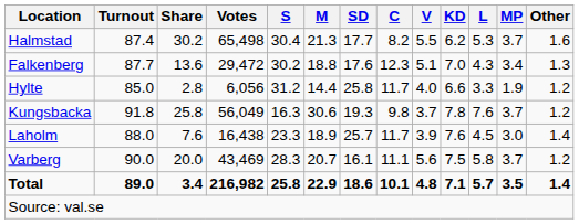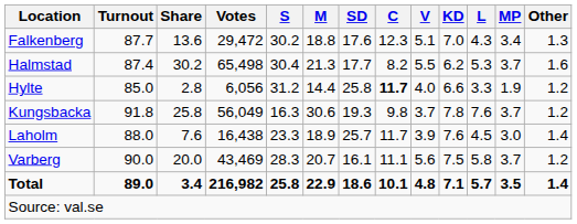 <table class="wikitable sortable" style=text-align:right>
 <tr>
 <th>Location</th>
 <th>Turnout</th>
 <th>Share</th>
 <th>Votes</th>
 <th><a href='#'>S</a></th>
 <th><a href='#'>M</a></th>
 <th><a href='#'>SD</a></th>
 <th><a href='#'>C</a></th>
 <th><a href='#'>V</a></th>
 <th><a href='#'>KD</a></th>
 <th><a href='#'>L</a></th>
 <th><a href='#'>MP</a></th>
 <th>Other</th>
 </tr>
 <tr>
+<td align=left><a href='#'>Falkenberg</a></td>
+<td>87.7</td>
+<td>13.6</td>
+<td>29,472</td>
+<td>30.2</td>
+<td>18.8</td>
+<td>17.6</td>
+<td>12.3</td>
+<td>5.1</td>
+<td>7.0</td>
+<td>4.3</td>
+<td>3.4</td>
+<td>1.3</td>
+</tr>
+<tr>
 <td align=left><a href='#'>Halmstad</a></td>
 <td>87.4</td>
 <td>30.2</td>
 <td>65,498</td>
 <td>30.4</td>
 <td>21.3</td>
 <td>17.7</td>
 <td>8.2</td>
 <td>5.5</td>
 <td>6.2</td>
 <td>5.3</td>
 <td>3.7</td>
 <td>1.6</td>
 </tr>
 <tr>
-<td align=left><a href='#'>Falkenberg</a></td>
-<td>87.7</td>
-<td>13.6</td>
-<td>29,472</td>
-<td>30.2</td>
-<td>18.8</td>
-<td>17.6</td>
-<td>12.3</td>
-<td>5.1</td>
-<td>7.0</td>
-<td>4.3</td>
-<td>3.4</td>
-<td>1.3</td>
-</tr>
-<tr>
 <td align=left><a href='#'>Hylte</a></td>
 <td>85.0</td>
 <td>2.8</td>
 <td>6,056</td>
 <td>31.2</td>
 <td>14.4</td>
 <td>25.8</td>
-<td>11.7</td>
+<td><strong>11.7</strong></td>
 <td>4.0</td>
 <td>6.6</td>
 <td>3.3</td>
 <td>1.9</td>
 <td>1.2</td>
 </tr>
 <tr>
 <td align=left><a href='#'>Kungsbacka</a></td>
 <td>91.8</td>
 <td>25.8</td>
 <td>56,049</td>
 <td>16.3</td>
 <td>30.6</td>
 <td>19.3</td>
 <td>9.8</td>
 <td>3.7</td>
 <td>7.8</td>
 <td>7.6</td>
 <td>3.7</td>
 <td>1.2</td>
 </tr>
 <tr>
 <td align=left><a href='#'>Laholm</a></td>
 <td>88.0</td>
 <td>7.6</td>
 <td>16,438</td>
 <td>23.3</td>
 <td>18.9</td>
 <td>25.7</td>
 <td>11.7</td>
 <td>3.9</td>
 <td>7.6</td>
 <td>4.5</td>
 <td>3.0</td>
 <td>1.4</td>
 </tr>
 <tr>
 <td align=left><a href='#'>Varberg</a></td>
 <td>90.0</td>
 <td>20.0</td>
 <td>43,469</td>
 <td>28.3</td>
 <td>20.7</td>
 <td>16.1</td>
 <td>11.1</td>
 <td>5.6</td>
 <td>7.5</td>
 <td>5.8</td>
 <td>3.7</td>
 <td>1.2</td>
 </tr>
 <tr>
 <td align=left><strong>Total</strong></td>
 <td><strong>89.0</strong></td>
 <td><strong>3.4</strong></td>
 <td><strong>216,982</strong></td>
 <td><strong>25.8</strong></td>
 <td><strong>22.9</strong></td>
 <td><strong>18.6</strong></td>
 <td><strong>10.1</strong></td>
 <td><strong>4.8</strong></td>
 <td><strong>7.1</strong></td>
 <td><strong>5.7</strong></td>
 <td><strong>3.5</strong></td>
 <td><strong>1.4</strong></td>
 </tr>
 <tr>
 <td align=left colspan=13>Source: val.se</td>
 </tr>
 </table>
